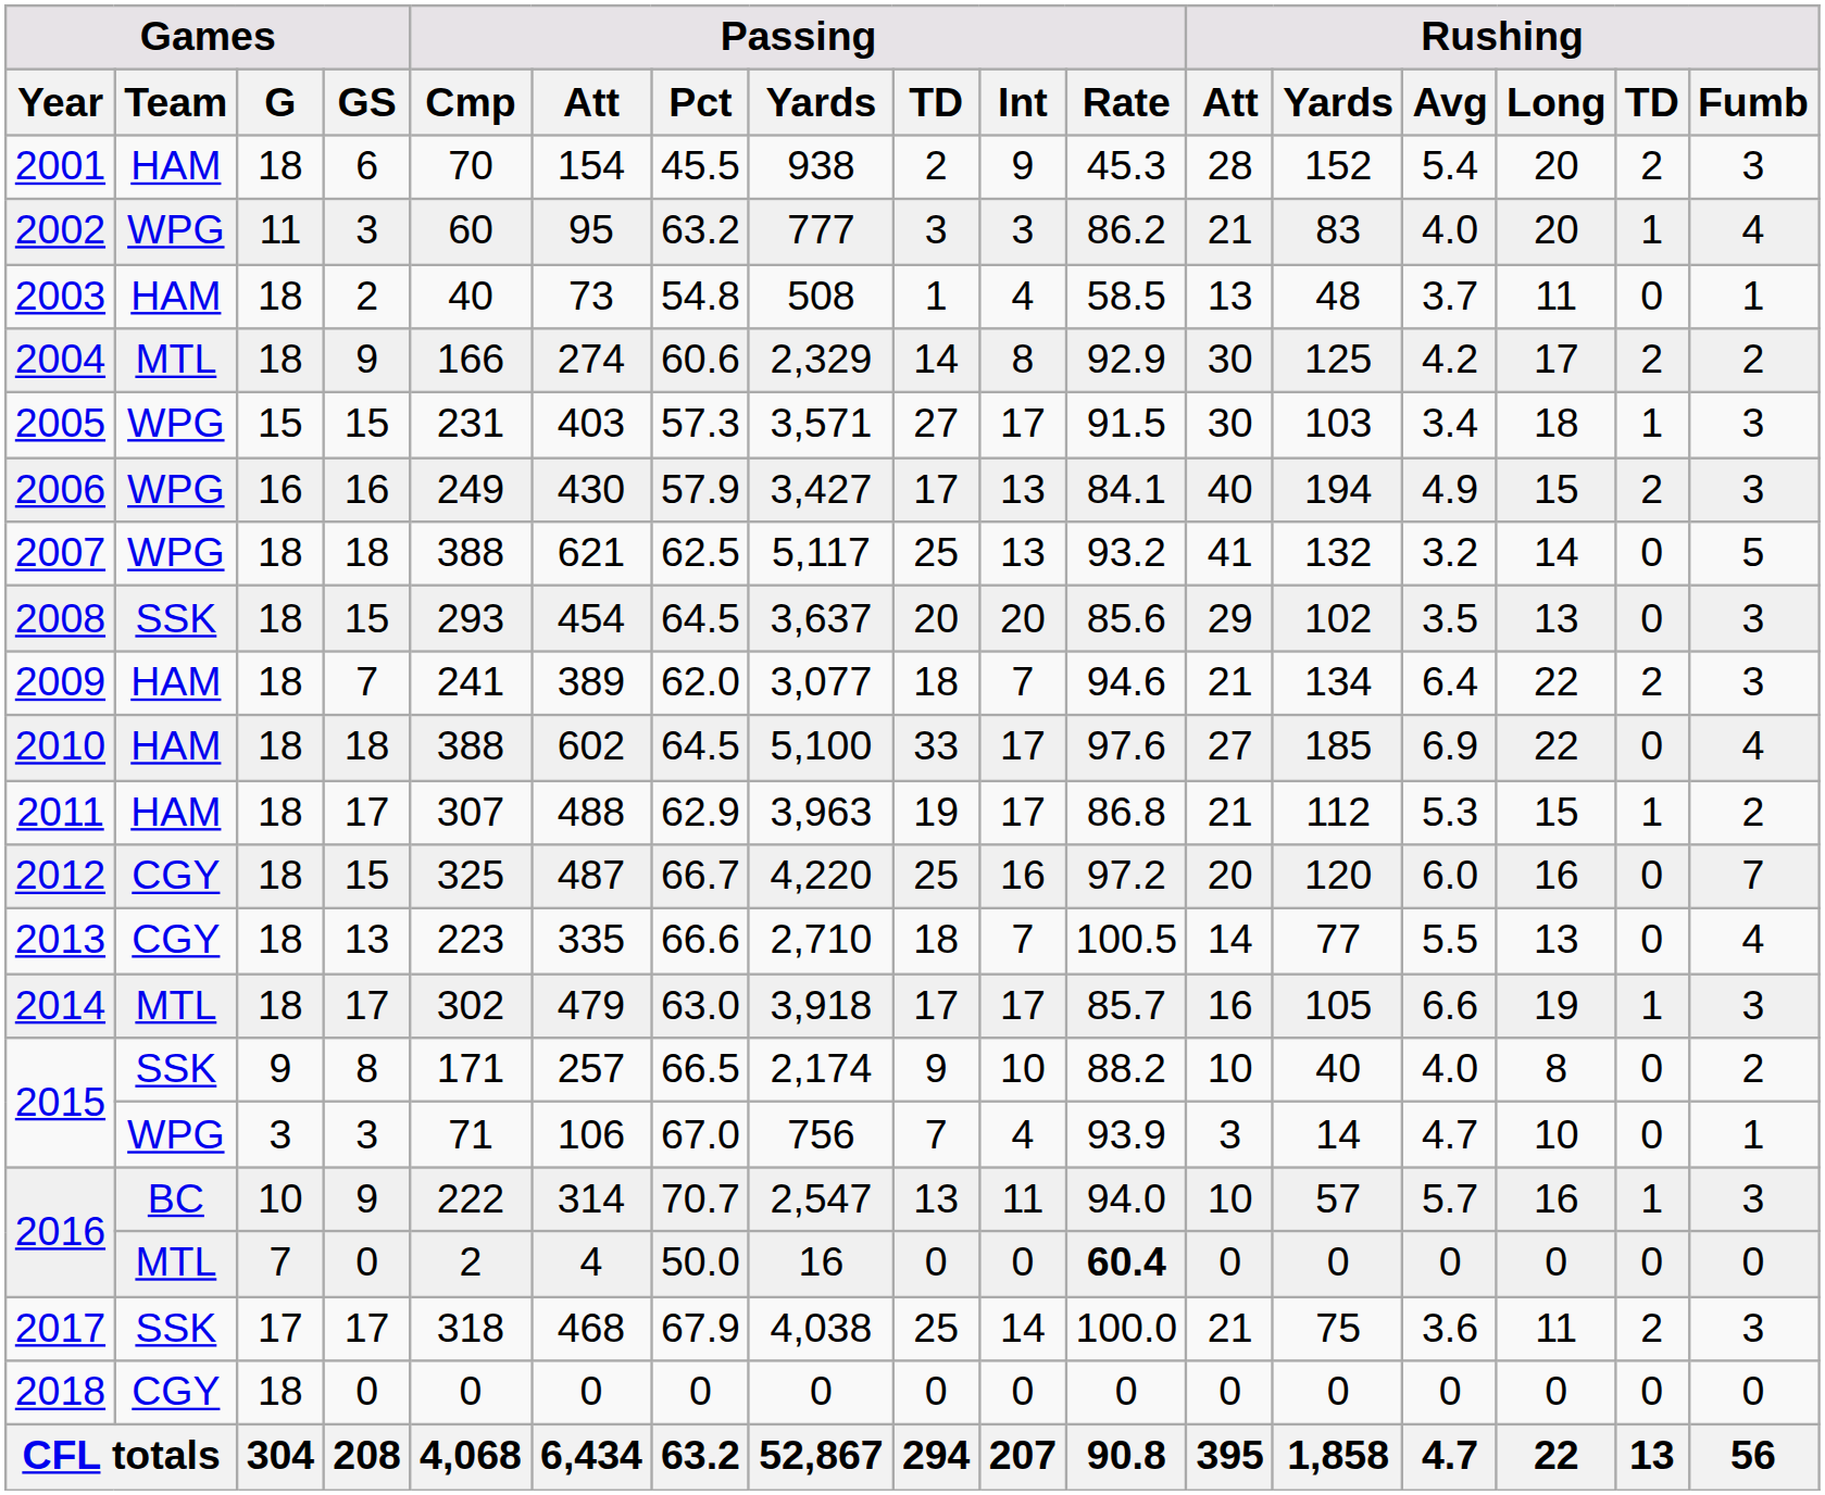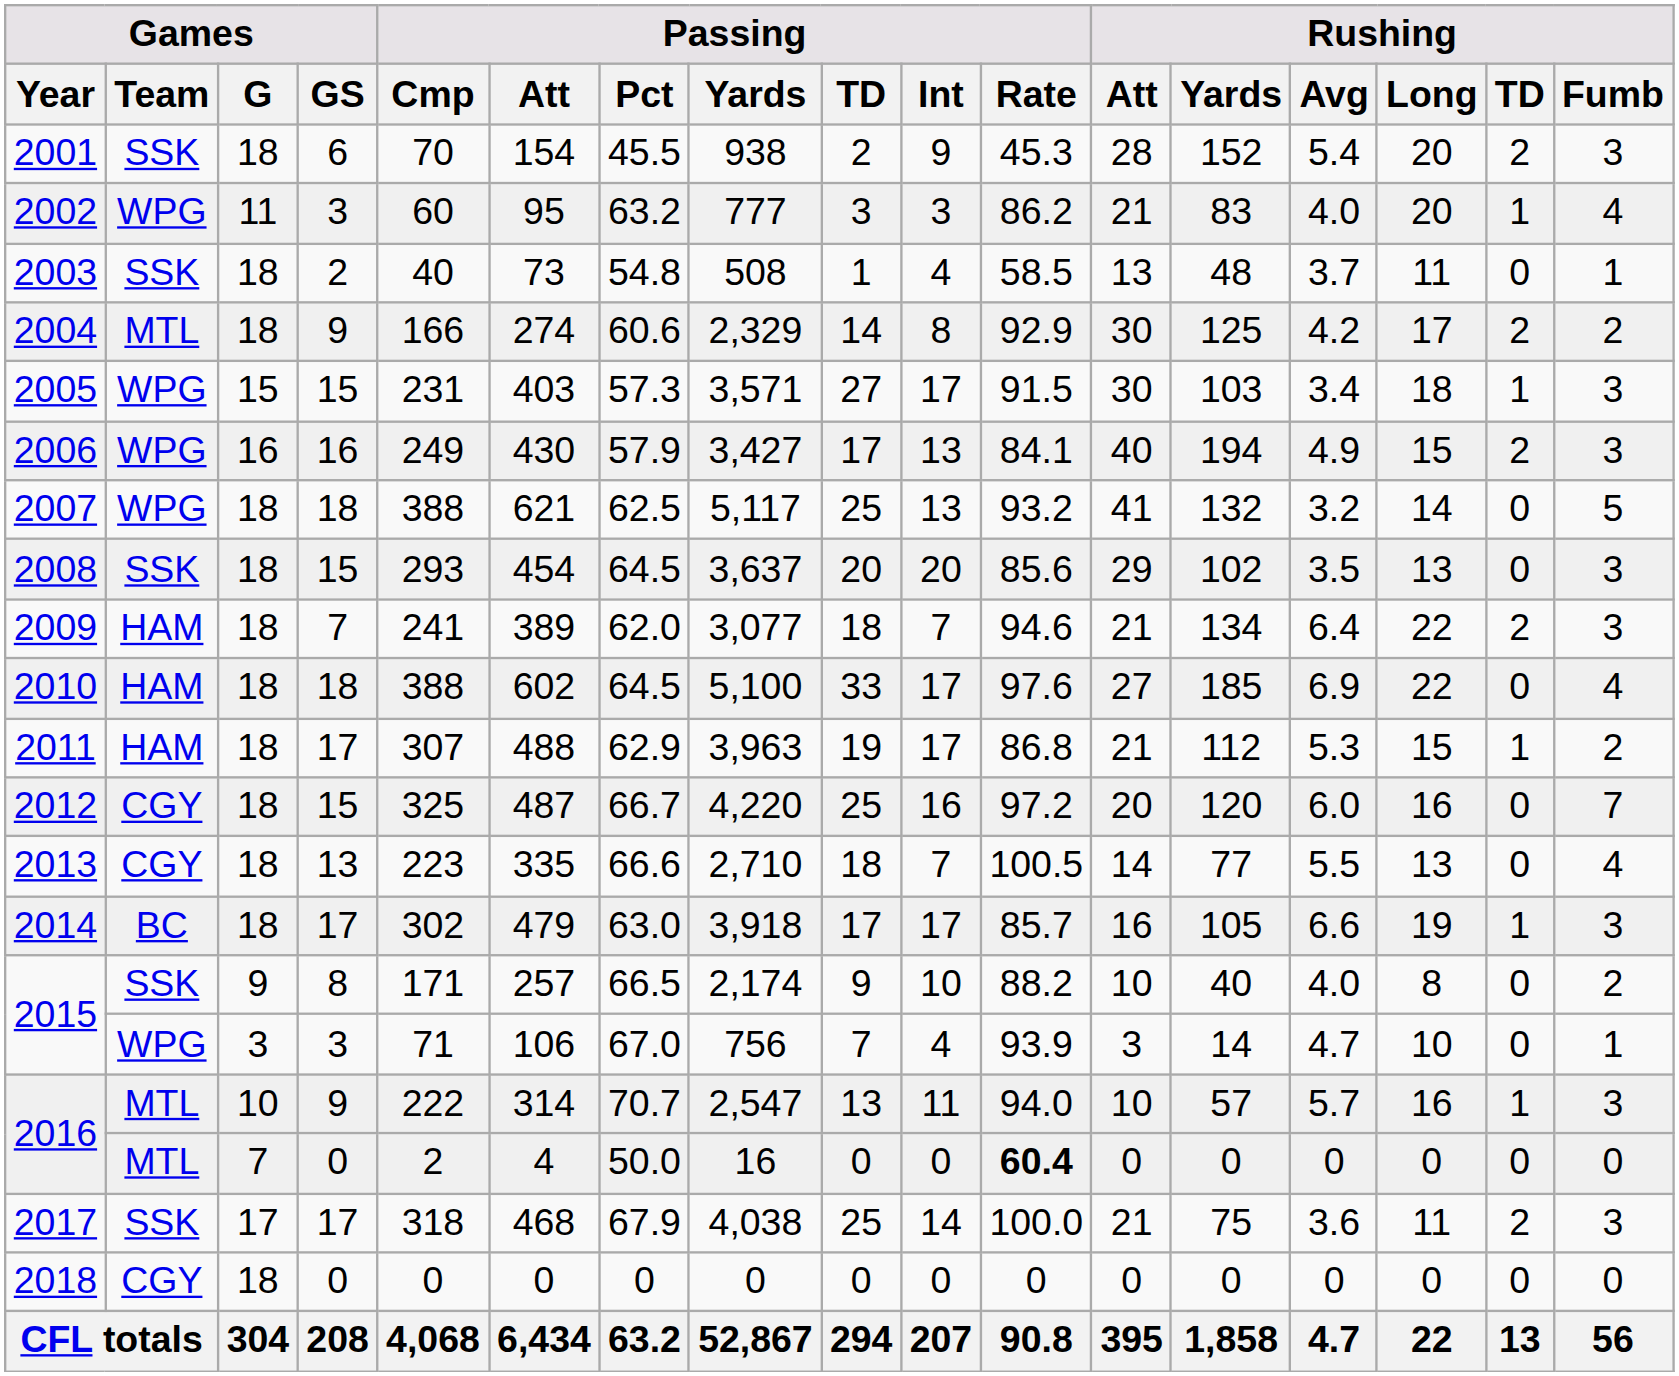 <table class=wikitable style="text-align:center">
 <tr bgcolor="#e0e0e0">
 <th colspan="4" style="background:#e7e3e7;">Games</th>
 <th colspan="7" style="background:#e7e3e7;">Passing</th>
 <th colspan="6" style="background:#e7e3e7;">Rushing</th>
 </tr>
 <tr bgcolor="#e0e0e0">
 <th>Year</th>
 <th>Team</th>
 <th>G</th>
 <th>GS</th>
 <th>Cmp</th>
 <th>Att</th>
 <th>Pct</th>
 <th>Yards</th>
 <th>TD</th>
 <th>Int</th>
 <th>Rate</th>
 <th>Att</th>
 <th>Yards</th>
 <th>Avg</th>
 <th>Long</th>
 <th>TD</th>
 <th>Fumb</th>
 </tr>
 <tr ALIGN="center">
 <td><a href='#'>2001</a></td>
-<td><a href='#'>HAM</a></td>
+<td><a href='#'>SSK</a></td>
 <td>18</td>
 <td>6</td>
 <td>70</td>
 <td>154</td>
 <td>45.5</td>
 <td>938</td>
 <td>2</td>
 <td>9</td>
 <td>45.3</td>
 <td>28</td>
 <td>152</td>
 <td>5.4</td>
 <td>20</td>
 <td>2</td>
 <td>3</td>
 </tr>
 <tr ALIGN="center" bgcolor="#f0f0f0">
 <td><a href='#'>2002</a></td>
 <td><a href='#'>WPG</a></td>
 <td>11</td>
 <td>3</td>
 <td>60</td>
 <td>95</td>
 <td>63.2</td>
 <td>777</td>
 <td>3</td>
 <td>3</td>
 <td>86.2</td>
 <td>21</td>
 <td>83</td>
 <td>4.0</td>
 <td>20</td>
 <td>1</td>
 <td>4</td>
 </tr>
 <tr ALIGN="center">
 <td><a href='#'>2003</a></td>
-<td><a href='#'>HAM</a></td>
+<td><a href='#'>SSK</a></td>
 <td>18</td>
 <td>2</td>
 <td>40</td>
 <td>73</td>
 <td>54.8</td>
 <td>508</td>
 <td>1</td>
 <td>4</td>
 <td>58.5</td>
 <td>13</td>
 <td>48</td>
 <td>3.7</td>
 <td>11</td>
 <td>0</td>
 <td>1</td>
 </tr>
 <tr ALIGN="center" bgcolor="#f0f0f0">
 <td><a href='#'>2004</a></td>
 <td><a href='#'>MTL</a></td>
 <td>18</td>
 <td>9</td>
 <td>166</td>
 <td>274</td>
 <td>60.6</td>
 <td>2,329</td>
 <td>14</td>
 <td>8</td>
 <td>92.9</td>
 <td>30</td>
 <td>125</td>
 <td>4.2</td>
 <td>17</td>
 <td>2</td>
 <td>2</td>
 </tr>
 <tr ALIGN="center">
 <td><a href='#'>2005</a></td>
 <td><a href='#'>WPG</a></td>
 <td>15</td>
 <td>15</td>
 <td>231</td>
 <td>403</td>
 <td>57.3</td>
 <td>3,571</td>
 <td>27</td>
 <td>17</td>
 <td>91.5</td>
 <td>30</td>
 <td>103</td>
 <td>3.4</td>
 <td>18</td>
 <td>1</td>
 <td>3</td>
 </tr>
 <tr ALIGN="center" bgcolor="#f0f0f0">
 <td><a href='#'>2006</a></td>
 <td><a href='#'>WPG</a></td>
 <td>16</td>
 <td>16</td>
 <td>249</td>
 <td>430</td>
 <td>57.9</td>
 <td>3,427</td>
 <td>17</td>
 <td>13</td>
 <td>84.1</td>
 <td>40</td>
 <td>194</td>
 <td>4.9</td>
 <td>15</td>
 <td>2</td>
 <td>3</td>
 </tr>
 <tr ALIGN="center">
 <td><a href='#'>2007</a></td>
 <td><a href='#'>WPG</a></td>
 <td>18</td>
 <td>18</td>
 <td>388</td>
 <td>621</td>
 <td>62.5</td>
 <td>5,117</td>
 <td>25</td>
 <td>13</td>
 <td>93.2</td>
 <td>41</td>
 <td>132</td>
 <td>3.2</td>
 <td>14</td>
 <td>0</td>
 <td>5</td>
 </tr>
 <tr ALIGN="center" bgcolor="#f0f0f0">
 <td><a href='#'>2008</a></td>
 <td><a href='#'>SSK</a></td>
 <td>18</td>
 <td>15</td>
 <td>293</td>
 <td>454</td>
 <td>64.5</td>
 <td>3,637</td>
 <td>20</td>
 <td>20</td>
 <td>85.6</td>
 <td>29</td>
 <td>102</td>
 <td>3.5</td>
 <td>13</td>
 <td>0</td>
 <td>3</td>
 </tr>
 <tr ALIGN="center">
 <td><a href='#'>2009</a></td>
 <td><a href='#'>HAM</a></td>
 <td>18</td>
 <td>7</td>
 <td>241</td>
 <td>389</td>
 <td>62.0</td>
 <td>3,077</td>
 <td>18</td>
 <td>7</td>
 <td>94.6</td>
 <td>21</td>
 <td>134</td>
 <td>6.4</td>
 <td>22</td>
 <td>2</td>
 <td>3</td>
 </tr>
 <tr ALIGN="center" bgcolor="#f0f0f0">
 <td><a href='#'>2010</a></td>
 <td><a href='#'>HAM</a></td>
 <td>18</td>
 <td>18</td>
 <td>388</td>
 <td>602</td>
 <td>64.5</td>
 <td>5,100</td>
 <td>33</td>
 <td>17</td>
 <td>97.6</td>
 <td>27</td>
 <td>185</td>
 <td>6.9</td>
 <td>22</td>
 <td>0</td>
 <td>4</td>
 </tr>
 <tr ALIGN="center">
 <td><a href='#'>2011</a></td>
 <td><a href='#'>HAM</a></td>
 <td>18</td>
 <td>17</td>
 <td>307</td>
 <td>488</td>
 <td>62.9</td>
 <td>3,963</td>
 <td>19</td>
 <td>17</td>
 <td>86.8</td>
 <td>21</td>
 <td>112</td>
 <td>5.3</td>
 <td>15</td>
 <td>1</td>
 <td>2</td>
 </tr>
 <tr ALIGN="center" bgcolor="#f0f0f0">
 <td><a href='#'>2012</a></td>
 <td><a href='#'>CGY</a></td>
 <td>18</td>
 <td>15</td>
 <td>325</td>
 <td>487</td>
 <td>66.7</td>
 <td>4,220</td>
 <td>25</td>
 <td>16</td>
 <td>97.2</td>
 <td>20</td>
 <td>120</td>
 <td>6.0</td>
 <td>16</td>
 <td>0</td>
 <td>7</td>
 </tr>
 <tr ALIGN="center">
 <td><a href='#'>2013</a></td>
 <td><a href='#'>CGY</a></td>
 <td>18</td>
 <td>13</td>
 <td>223</td>
 <td>335</td>
 <td>66.6</td>
 <td>2,710</td>
 <td>18</td>
 <td>7</td>
 <td>100.5</td>
 <td>14</td>
 <td>77</td>
 <td>5.5</td>
 <td>13</td>
 <td>0</td>
 <td>4</td>
 </tr>
 <tr ALIGN="center" bgcolor="#f0f0f0">
 <td><a href='#'>2014</a></td>
-<td><a href='#'>MTL</a></td>
+<td><a href='#'>BC</a></td>
 <td>18</td>
 <td>17</td>
 <td>302</td>
 <td>479</td>
 <td>63.0</td>
 <td>3,918</td>
 <td>17</td>
 <td>17</td>
 <td>85.7</td>
 <td>16</td>
 <td>105</td>
 <td>6.6</td>
 <td>19</td>
 <td>1</td>
 <td>3</td>
 </tr>
 <tr ALIGN="center">
 <td rowspan="2" style="text-align: center;" valign="middle"><a href='#'>2015</a></td>
 <td><a href='#'>SSK</a></td>
 <td>9</td>
 <td>8</td>
 <td>171</td>
 <td>257</td>
 <td>66.5</td>
 <td>2,174</td>
 <td>9</td>
 <td>10</td>
 <td>88.2</td>
 <td>10</td>
 <td>40</td>
 <td>4.0</td>
 <td>8</td>
 <td>0</td>
 <td>2</td>
 </tr>
 <tr ALIGN="center">
 <td><a href='#'>WPG</a></td>
 <td>3</td>
 <td>3</td>
 <td>71</td>
 <td>106</td>
 <td>67.0</td>
 <td>756</td>
 <td>7</td>
 <td>4</td>
 <td>93.9</td>
 <td>3</td>
 <td>14</td>
 <td>4.7</td>
 <td>10</td>
 <td>0</td>
 <td>1</td>
 </tr>
 <tr ALIGN="center" bgcolor="#f0f0f0">
 <td rowspan="2" style="text-align: center;" valign="middle"><a href='#'>2016</a></td>
-<td><a href='#'>BC</a></td>
+<td><a href='#'>MTL</a></td>
 <td>10</td>
 <td>9</td>
 <td>222</td>
 <td>314</td>
 <td>70.7</td>
 <td>2,547</td>
 <td>13</td>
 <td>11</td>
 <td>94.0</td>
 <td>10</td>
 <td>57</td>
 <td>5.7</td>
 <td>16</td>
 <td>1</td>
 <td>3</td>
 </tr>
 <tr ALIGN="center" bgcolor="#f0f0f0" center>
 <td><a href='#'>MTL</a></td>
 <td>7</td>
 <td>0</td>
 <td>2</td>
 <td>4</td>
 <td>50.0</td>
 <td>16</td>
 <td>0</td>
 <td>0</td>
 <td><strong>60.4</strong></td>
 <td>0</td>
 <td>0</td>
 <td>0</td>
 <td>0</td>
 <td>0</td>
 <td>0</td>
 </tr>
 <tr ALIGN="center">
 <td><a href='#'>2017</a></td>
 <td><a href='#'>SSK</a></td>
 <td>17</td>
 <td>17</td>
 <td>318</td>
 <td>468</td>
 <td>67.9</td>
 <td>4,038</td>
 <td>25</td>
 <td>14</td>
 <td>100.0</td>
 <td>21</td>
 <td>75</td>
 <td>3.6</td>
 <td>11</td>
 <td>2</td>
 <td>3</td>
 </tr>
 <tr ALIGN="center">
 <td><a href='#'>2018</a></td>
 <td><a href='#'>CGY</a></td>
 <td>18</td>
 <td>0</td>
 <td>0</td>
 <td>0</td>
 <td>0</td>
 <td>0</td>
 <td>0</td>
 <td>0</td>
 <td>0</td>
 <td>0</td>
 <td>0</td>
 <td>0</td>
 <td>0</td>
 <td>0</td>
 <td>0</td>
 </tr>
 <tr bgcolor="#e0e0e0">
 <th colspan="2"><a href='#'>CFL</a> totals</th>
 <th>304</th>
 <th>208</th>
 <th>4,068</th>
 <th>6,434</th>
 <th>63.2</th>
 <th>52,867</th>
 <th>294</th>
 <th>207</th>
 <th>90.8</th>
 <th>395</th>
 <th>1,858</th>
 <th>4.7</th>
 <th>22</th>
 <th>13</th>
 <th>56</th>
 </tr>
 </table>
